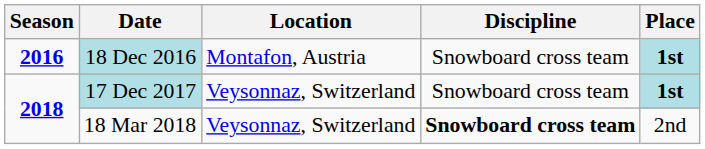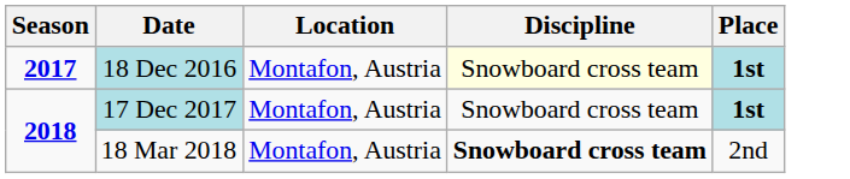 <table class="wikitable">
 <tr>
 <th>Season</th>
 <th>Date</th>
 <th>Location</th>
 <th>Discipline</th>
 <th>Place</th>
 </tr>
 <tr>
-<td align=center rowspan=1><strong><a href='#'>2016</a></strong></td>
+<td align=center rowspan=1><strong><a href='#'>2017</a></strong></td>
 <td align=right bgcolor="#BOEOE6">18 Dec 2016</td>
+<td> <a href='#'>Montafon</a>, Austria</td>
+<td align=center style="background: lightyellow;">Snowboard cross team</td>
+<td align=center bgcolor="#BOEOE6"><strong>1st</strong></td>
+</tr>
+<tr>
+<td align=center rowspan=2><strong><a href='#'>2018</a></strong></td>
+<td align=right bgcolor="#BOEOE6">17 Dec 2017</td>
 <td> <a href='#'>Montafon</a>, Austria</td>
 <td align=center>Snowboard cross team</td>
 <td align=center bgcolor="#BOEOE6"><strong>1st</strong></td>
 </tr>
 <tr>
-<td align=center rowspan=2><strong><a href='#'>2018</a></strong></td>
-<td align=right bgcolor="#BOEOE6">17 Dec 2017</td>
-<td> <a href='#'>Veysonnaz</a>, Switzerland</td>
-<td align=center>Snowboard cross team</td>
-<td align=center bgcolor="#BOEOE6"><strong>1st</strong></td>
-</tr>
-<tr>
 <td align=right>18 Mar 2018</td>
-<td> <a href='#'>Veysonnaz</a>, Switzerland</td>
+<td> <a href='#'>Montafon</a>, Austria</td>
 <td align=center><strong>Snowboard cross team</strong></td>
 <td align=center>2nd</td>
 </tr>
 </table>
